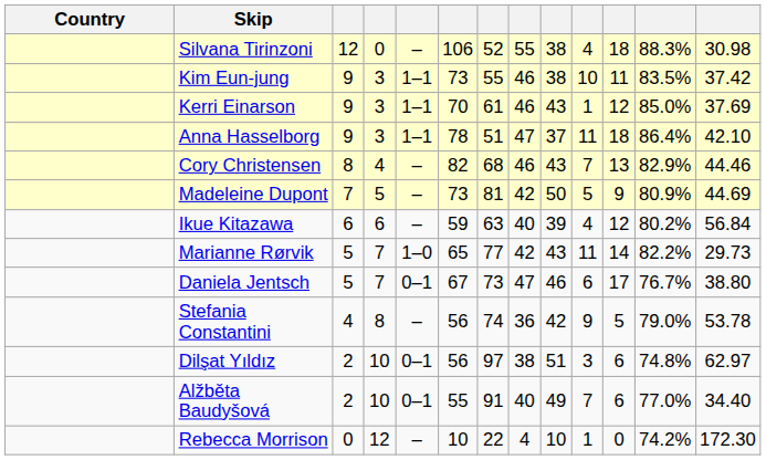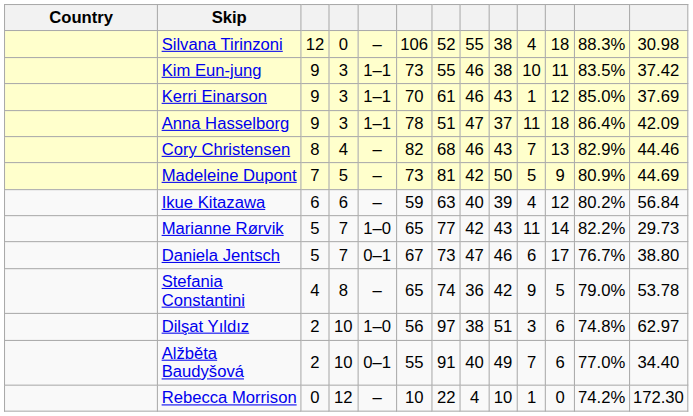 <table class=wikitable  style="text-align:center;">
 <tr>
 <th width=140>Country</th>
 <th width=130>Skip</th>
 <th width=20></th>
 <th width=20></th>
 <th width=30></th>
 <th width=20></th>
 <th width=20></th>
 <th width=20></th>
 <th width=20></th>
 <th width=20></th>
 <th width=20></th>
 <th width=20></th>
 <th width=20></th>
 </tr>
 <tr bgcolor=#ffffcc>
 <td style="text-align:left;"></td>
 <td style="text-align:left;"><a href='#'>Silvana Tirinzoni</a></td>
 <td>12</td>
 <td>0</td>
 <td>–</td>
 <td>106</td>
 <td>52</td>
 <td>55</td>
 <td>38</td>
 <td>4</td>
 <td>18</td>
 <td>88.3%</td>
 <td>30.98</td>
 </tr>
 <tr bgcolor=#ffffcc>
 <td style="text-align:left;"></td>
 <td style="text-align:left;"><a href='#'>Kim Eun-jung</a></td>
 <td>9</td>
 <td>3</td>
 <td>1–1</td>
 <td>73</td>
 <td>55</td>
 <td>46</td>
 <td>38</td>
 <td>10</td>
 <td>11</td>
 <td>83.5%</td>
 <td>37.42</td>
 </tr>
 <tr bgcolor=#ffffcc>
 <td style="text-align:left;"></td>
 <td style="text-align:left;"><a href='#'>Kerri Einarson</a></td>
 <td>9</td>
 <td>3</td>
 <td>1–1</td>
 <td>70</td>
 <td>61</td>
 <td>46</td>
 <td>43</td>
 <td>1</td>
 <td>12</td>
 <td>85.0%</td>
 <td>37.69</td>
 </tr>
 <tr bgcolor=#ffffcc>
 <td style="text-align:left;"></td>
 <td style="text-align:left;"><a href='#'>Anna Hasselborg</a></td>
 <td>9</td>
 <td>3</td>
 <td>1–1</td>
 <td>78</td>
 <td>51</td>
 <td>47</td>
 <td>37</td>
 <td>11</td>
 <td>18</td>
 <td>86.4%</td>
-<td>42.10</td>
+<td>42.09</td>
 </tr>
 <tr bgcolor=#ffffcc>
 <td style="text-align:left;"></td>
 <td style="text-align:left;"><a href='#'>Cory Christensen</a></td>
 <td>8</td>
 <td>4</td>
 <td>–</td>
 <td>82</td>
 <td>68</td>
 <td>46</td>
 <td>43</td>
 <td>7</td>
 <td>13</td>
 <td>82.9%</td>
 <td>44.46</td>
 </tr>
 <tr bgcolor=#ffffcc>
 <td style="text-align:left;"></td>
 <td style="text-align:left;"><a href='#'>Madeleine Dupont</a></td>
 <td>7</td>
 <td>5</td>
 <td>–</td>
 <td>73</td>
 <td>81</td>
 <td>42</td>
 <td>50</td>
 <td>5</td>
 <td>9</td>
 <td>80.9%</td>
 <td>44.69</td>
 </tr>
 <tr>
 <td style="text-align:left;"></td>
 <td style="text-align:left;"><a href='#'>Ikue Kitazawa</a></td>
 <td>6</td>
 <td>6</td>
 <td>–</td>
 <td>59</td>
 <td>63</td>
 <td>40</td>
 <td>39</td>
 <td>4</td>
 <td>12</td>
 <td>80.2%</td>
 <td>56.84</td>
 </tr>
 <tr>
 <td style="text-align:left;"></td>
 <td style="text-align:left;"><a href='#'>Marianne Rørvik</a></td>
 <td>5</td>
 <td>7</td>
 <td>1–0</td>
 <td>65</td>
 <td>77</td>
 <td>42</td>
 <td>43</td>
 <td>11</td>
 <td>14</td>
 <td>82.2%</td>
 <td>29.73</td>
 </tr>
 <tr>
 <td style="text-align:left;"></td>
 <td style="text-align:left;"><a href='#'>Daniela Jentsch</a></td>
 <td>5</td>
 <td>7</td>
 <td>0–1</td>
 <td>67</td>
 <td>73</td>
 <td>47</td>
 <td>46</td>
 <td>6</td>
 <td>17</td>
 <td>76.7%</td>
 <td>38.80</td>
 </tr>
 <tr>
 <td style="text-align:left;"></td>
 <td style="text-align:left;"><a href='#'>Stefania Constantini</a></td>
 <td>4</td>
 <td>8</td>
 <td>–</td>
-<td>56</td>
+<td>65</td>
 <td>74</td>
 <td>36</td>
 <td>42</td>
 <td>9</td>
 <td>5</td>
 <td>79.0%</td>
 <td>53.78</td>
 </tr>
 <tr>
 <td style="text-align:left;"></td>
 <td style="text-align:left;"><a href='#'>Dilşat Yıldız</a></td>
 <td>2</td>
 <td>10</td>
-<td>0–1</td>
+<td>1–0</td>
 <td>56</td>
 <td>97</td>
 <td>38</td>
 <td>51</td>
 <td>3</td>
 <td>6</td>
 <td>74.8%</td>
 <td>62.97</td>
 </tr>
 <tr>
 <td style="text-align:left;"></td>
 <td style="text-align:left;"><a href='#'>Alžběta Baudyšová</a></td>
 <td>2</td>
 <td>10</td>
 <td>0–1</td>
 <td>55</td>
 <td>91</td>
 <td>40</td>
 <td>49</td>
 <td>7</td>
 <td>6</td>
 <td>77.0%</td>
 <td>34.40</td>
 </tr>
 <tr>
 <td style="text-align:left;"></td>
 <td style="text-align:left;"><a href='#'>Rebecca Morrison</a></td>
 <td>0</td>
 <td>12</td>
 <td>–</td>
 <td>10</td>
 <td>22</td>
 <td>4</td>
 <td>10</td>
 <td>1</td>
 <td>0</td>
 <td>74.2%</td>
 <td>172.30</td>
 </tr>
 </table>
